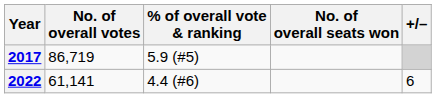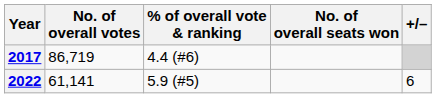 <table class=wikitable>
 <tr>
 <th>Year</th>
 <th>No. of<br>overall votes</th>
 <th>% of overall vote<br> & ranking</th>
 <th>No. of<br>overall seats won</th>
 <th>+/–</th>
 </tr>
 <tr>
 <th><a href='#'>2017</a></th>
 <td>86,719</td>
-<td>5.9 (#5)</td>
+<td>4.4 (#6)</td>
 <td></td>
 <td style="background:lightgrey;"></td>
 </tr>
 <tr>
 <th><a href='#'>2022</a></th>
 <td>61,141</td>
-<td>4.4 (#6)</td>
+<td>5.9 (#5)</td>
 <td></td>
 <td> 6</td>
 </tr>
 </table>
